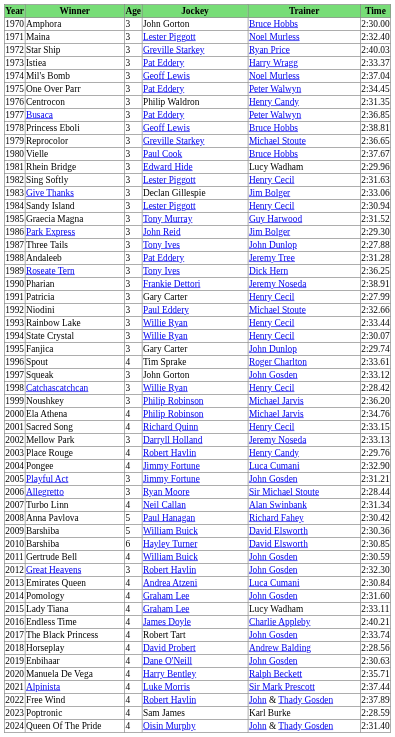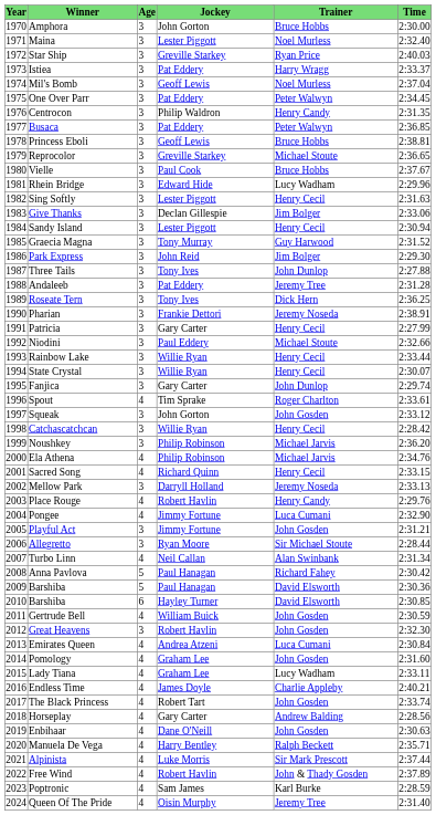 <table class = "sortable" | border="1" style="border-collapse: collapse; font-size:90%">
 <tr bgcolor="#77dd77" align="center">
 <th>Year</th>
 <th>Winner</th>
 <th>Age</th>
 <th>Jockey</th>
 <th>Trainer</th>
 <th>Time</th>
 </tr>
 <tr>
 <td>1970</td>
 <td width=150px>Amphora</td>
 <td>3</td>
 <td width=160px>John Gorton</td>
 <td width=170px><a href='#'>Bruce Hobbs</a></td>
 <td>2:30.00</td>
 </tr>
 <tr>
 <td>1971</td>
 <td>Maina</td>
 <td>3</td>
 <td><a href='#'>Lester Piggott</a></td>
 <td><a href='#'>Noel Murless</a></td>
 <td>2:32.40</td>
 </tr>
 <tr>
 <td>1972</td>
 <td>Star Ship</td>
 <td>3</td>
 <td><a href='#'>Greville Starkey</a></td>
 <td><a href='#'>Ryan Price</a></td>
 <td>2:40.03</td>
 </tr>
 <tr>
 <td>1973</td>
 <td>Istiea</td>
 <td>3</td>
 <td><a href='#'>Pat Eddery</a></td>
 <td><a href='#'>Harry Wragg</a></td>
 <td>2:33.37</td>
 </tr>
 <tr>
 <td>1974</td>
 <td>Mil's Bomb</td>
 <td>3</td>
 <td><a href='#'>Geoff Lewis</a></td>
 <td><a href='#'>Noel Murless</a></td>
 <td>2:37.04</td>
 </tr>
 <tr>
 <td>1975</td>
 <td>One Over Parr</td>
 <td>3</td>
 <td><a href='#'>Pat Eddery</a></td>
 <td><a href='#'>Peter Walwyn</a></td>
 <td>2:34.45</td>
 </tr>
 <tr>
 <td>1976</td>
 <td>Centrocon</td>
 <td>3</td>
 <td>Philip Waldron</td>
 <td><a href='#'>Henry Candy</a></td>
 <td>2:31.35</td>
 </tr>
 <tr>
 <td>1977</td>
 <td><a href='#'>Busaca</a></td>
 <td>3</td>
 <td><a href='#'>Pat Eddery</a></td>
 <td><a href='#'>Peter Walwyn</a></td>
 <td>2:36.85</td>
 </tr>
 <tr>
 <td>1978</td>
 <td>Princess Eboli</td>
 <td>3</td>
 <td><a href='#'>Geoff Lewis</a></td>
 <td><a href='#'>Bruce Hobbs</a></td>
 <td>2:38.81</td>
 </tr>
 <tr>
 <td>1979</td>
 <td>Reprocolor</td>
 <td>3</td>
 <td><a href='#'>Greville Starkey</a></td>
 <td><a href='#'>Michael Stoute</a></td>
 <td>2:36.65</td>
 </tr>
 <tr>
 <td>1980</td>
 <td>Vielle</td>
 <td>3</td>
 <td><a href='#'>Paul Cook</a></td>
 <td><a href='#'>Bruce Hobbs</a></td>
 <td>2:37.67</td>
 </tr>
 <tr>
 <td>1981</td>
 <td>Rhein Bridge</td>
 <td>3</td>
 <td><a href='#'>Edward Hide</a></td>
 <td>Lucy Wadham</td>
 <td>2:29.96</td>
 </tr>
 <tr>
 <td>1982</td>
 <td>Sing Softly</td>
 <td>3</td>
 <td><a href='#'>Lester Piggott</a></td>
 <td><a href='#'>Henry Cecil</a></td>
 <td>2:31.63</td>
 </tr>
 <tr>
 <td>1983</td>
 <td><a href='#'>Give Thanks</a></td>
 <td>3</td>
 <td>Declan Gillespie</td>
 <td><a href='#'>Jim Bolger</a></td>
 <td>2:33.06</td>
 </tr>
 <tr>
 <td>1984</td>
 <td>Sandy Island</td>
 <td>3</td>
 <td><a href='#'>Lester Piggott</a></td>
 <td><a href='#'>Henry Cecil</a></td>
 <td>2:30.94</td>
 </tr>
 <tr>
 <td>1985</td>
 <td>Graecia Magna</td>
 <td>3</td>
 <td><a href='#'>Tony Murray</a></td>
 <td><a href='#'>Guy Harwood</a></td>
 <td>2:31.52</td>
 </tr>
 <tr>
 <td>1986</td>
 <td><a href='#'>Park Express</a></td>
 <td>3</td>
 <td><a href='#'>John Reid</a></td>
 <td><a href='#'>Jim Bolger</a></td>
 <td>2:29.30</td>
 </tr>
 <tr>
 <td>1987</td>
 <td>Three Tails</td>
 <td>3</td>
 <td><a href='#'>Tony Ives</a></td>
 <td><a href='#'>John Dunlop</a></td>
 <td>2:27.88</td>
 </tr>
 <tr>
 <td>1988</td>
 <td>Andaleeb</td>
 <td>3</td>
 <td><a href='#'>Pat Eddery</a></td>
 <td><a href='#'>Jeremy Tree</a></td>
 <td>2:31.28</td>
 </tr>
 <tr>
 <td>1989</td>
 <td><a href='#'>Roseate Tern</a></td>
 <td>3</td>
 <td><a href='#'>Tony Ives</a></td>
 <td><a href='#'>Dick Hern</a></td>
 <td>2:36.25</td>
 </tr>
 <tr>
 <td>1990</td>
 <td>Pharian</td>
 <td>3</td>
 <td><a href='#'>Frankie Dettori</a></td>
 <td><a href='#'>Jeremy Noseda</a></td>
 <td>2:38.91</td>
 </tr>
 <tr>
 <td>1991</td>
 <td>Patricia</td>
 <td>3</td>
 <td>Gary Carter</td>
 <td><a href='#'>Henry Cecil</a></td>
 <td>2:27.99</td>
 </tr>
 <tr>
 <td>1992</td>
 <td>Niodini</td>
 <td>3</td>
 <td><a href='#'>Paul Eddery</a></td>
 <td><a href='#'>Michael Stoute</a></td>
 <td>2:32.66</td>
 </tr>
 <tr>
 <td>1993</td>
 <td>Rainbow Lake</td>
 <td>3</td>
 <td><a href='#'>Willie Ryan</a></td>
 <td><a href='#'>Henry Cecil</a></td>
 <td>2:33.44</td>
 </tr>
 <tr>
 <td>1994</td>
 <td>State Crystal</td>
 <td>3</td>
 <td><a href='#'>Willie Ryan</a></td>
 <td><a href='#'>Henry Cecil</a></td>
 <td>2:30.07</td>
 </tr>
 <tr>
 <td>1995</td>
 <td>Fanjica</td>
 <td>3</td>
 <td>Gary Carter</td>
 <td><a href='#'>John Dunlop</a></td>
 <td>2:29.74</td>
 </tr>
 <tr>
 <td>1996</td>
 <td>Spout</td>
 <td>4</td>
 <td>Tim Sprake</td>
 <td><a href='#'>Roger Charlton</a></td>
 <td>2:33.61</td>
 </tr>
 <tr>
 <td>1997</td>
 <td>Squeak</td>
 <td>3</td>
 <td width=160px>John Gorton</td>
 <td><a href='#'>John Gosden</a></td>
 <td>2:33.12</td>
 </tr>
 <tr>
 <td>1998</td>
 <td><a href='#'>Catchascatchcan</a></td>
 <td>3</td>
 <td><a href='#'>Willie Ryan</a></td>
 <td><a href='#'>Henry Cecil</a></td>
 <td>2:28.42</td>
 </tr>
 <tr>
 <td>1999</td>
 <td>Noushkey</td>
 <td>3</td>
 <td><a href='#'>Philip Robinson</a></td>
 <td><a href='#'>Michael Jarvis</a></td>
 <td>2:36.20</td>
 </tr>
 <tr>
 <td>2000</td>
 <td>Ela Athena</td>
 <td>4</td>
 <td><a href='#'>Philip Robinson</a></td>
 <td><a href='#'>Michael Jarvis</a></td>
 <td>2:34.76</td>
 </tr>
 <tr>
 <td>2001</td>
 <td>Sacred Song</td>
 <td>4</td>
 <td><a href='#'>Richard Quinn</a></td>
 <td><a href='#'>Henry Cecil</a></td>
 <td>2:33.15</td>
 </tr>
 <tr>
 <td>2002</td>
 <td>Mellow Park</td>
 <td>3</td>
 <td><a href='#'>Darryll Holland</a></td>
 <td><a href='#'>Jeremy Noseda</a></td>
 <td>2:33.13</td>
 </tr>
 <tr>
 <td>2003</td>
 <td>Place Rouge</td>
 <td>4</td>
 <td><a href='#'>Robert Havlin</a></td>
 <td><a href='#'>Henry Candy</a></td>
 <td>2:29.76</td>
 </tr>
 <tr>
 <td>2004</td>
 <td>Pongee</td>
 <td>4</td>
 <td><a href='#'>Jimmy Fortune</a></td>
 <td><a href='#'>Luca Cumani</a></td>
 <td>2:32.90</td>
 </tr>
 <tr>
 <td>2005</td>
 <td><a href='#'>Playful Act</a></td>
 <td>3</td>
 <td><a href='#'>Jimmy Fortune</a></td>
 <td><a href='#'>John Gosden</a></td>
 <td>2:31.21</td>
 </tr>
 <tr>
 <td>2006</td>
 <td><a href='#'>Allegretto</a></td>
 <td>3</td>
 <td><a href='#'>Ryan Moore</a></td>
 <td><a href='#'>Sir Michael Stoute</a></td>
 <td>2:28.44</td>
 </tr>
 <tr>
 <td>2007</td>
 <td>Turbo Linn </td>
 <td>4</td>
 <td><a href='#'>Neil Callan</a></td>
 <td><a href='#'>Alan Swinbank</a></td>
 <td>2:31.34</td>
 </tr>
 <tr>
 <td>2008</td>
 <td>Anna Pavlova</td>
 <td>5</td>
 <td><a href='#'>Paul Hanagan</a></td>
 <td><a href='#'>Richard Fahey</a></td>
 <td>2:30.42</td>
 </tr>
 <tr>
 <td>2009</td>
 <td>Barshiba</td>
 <td>5</td>
-<td><a href='#'>William Buick</a></td>
+<td><a href='#'>Paul Hanagan</a></td>
 <td><a href='#'>David Elsworth</a></td>
 <td>2:30.36</td>
 </tr>
 <tr>
 <td>2010</td>
 <td>Barshiba</td>
 <td>6</td>
 <td><a href='#'>Hayley Turner</a></td>
 <td><a href='#'>David Elsworth</a></td>
 <td>2:30.85</td>
 </tr>
 <tr>
 <td>2011</td>
 <td>Gertrude Bell</td>
 <td>4</td>
 <td><a href='#'>William Buick</a></td>
 <td><a href='#'>John Gosden</a></td>
 <td>2:30.59</td>
 </tr>
 <tr>
 <td>2012</td>
 <td><a href='#'>Great Heavens</a></td>
 <td>3</td>
 <td><a href='#'>Robert Havlin</a></td>
 <td><a href='#'>John Gosden</a></td>
 <td>2:32.30</td>
 </tr>
 <tr>
 <td>2013</td>
 <td>Emirates Queen</td>
 <td>4</td>
 <td><a href='#'>Andrea Atzeni</a></td>
 <td><a href='#'>Luca Cumani</a></td>
 <td>2:30.84</td>
 </tr>
 <tr>
 <td>2014</td>
 <td>Pomology</td>
 <td>4</td>
 <td><a href='#'>Graham Lee</a></td>
 <td><a href='#'>John Gosden</a></td>
 <td>2:31.60</td>
 </tr>
 <tr>
 <td>2015</td>
 <td>Lady Tiana</td>
 <td>4</td>
 <td><a href='#'>Graham Lee</a></td>
 <td>Lucy Wadham</td>
 <td>2:33.11</td>
 </tr>
 <tr>
 <td>2016</td>
 <td>Endless Time</td>
 <td>4</td>
 <td><a href='#'>James Doyle</a></td>
 <td><a href='#'>Charlie Appleby</a></td>
 <td>2:40.21</td>
 </tr>
 <tr>
 <td>2017</td>
 <td>The Black Princess</td>
 <td>4</td>
 <td>Robert Tart</td>
 <td><a href='#'>John Gosden</a></td>
 <td>2:33.74</td>
 </tr>
 <tr>
 <td>2018</td>
 <td>Horseplay</td>
 <td>4</td>
-<td><a href='#'>David Probert</a></td>
+<td>Gary Carter</td>
 <td><a href='#'>Andrew Balding</a></td>
 <td>2:28.56</td>
 </tr>
 <tr>
 <td>2019</td>
 <td>Enbihaar</td>
 <td>4</td>
 <td><a href='#'>Dane O'Neill</a></td>
 <td><a href='#'>John Gosden</a></td>
 <td>2:30.63</td>
 </tr>
 <tr>
 <td>2020</td>
 <td>Manuela De Vega</td>
 <td>4</td>
 <td><a href='#'>Harry Bentley</a></td>
 <td><a href='#'>Ralph Beckett</a></td>
 <td>2:35.71</td>
 </tr>
 <tr>
 <td>2021</td>
 <td><a href='#'>Alpinista</a></td>
 <td>4</td>
 <td><a href='#'>Luke Morris</a></td>
 <td><a href='#'>Sir Mark Prescott</a></td>
 <td>2:37.44</td>
 </tr>
 <tr>
 <td>2022</td>
 <td>Free Wind</td>
 <td>4</td>
 <td><a href='#'>Robert Havlin</a></td>
 <td><a href='#'>John</a> & <a href='#'>Thady Gosden</a></td>
 <td>2:37.89</td>
 </tr>
 <tr>
 <td>2023</td>
 <td>Poptronic</td>
 <td>4</td>
 <td>Sam James</td>
 <td>Karl Burke</td>
 <td>2:28.59</td>
 </tr>
 <tr>
 <td>2024</td>
 <td>Queen Of The Pride</td>
 <td>4</td>
 <td><a href='#'>Oisin Murphy</a></td>
-<td><a href='#'>John</a> & <a href='#'>Thady Gosden</a></td>
+<td><a href='#'>Jeremy Tree</a></td>
 <td>2:31.40</td>
 </tr>
 </table>
